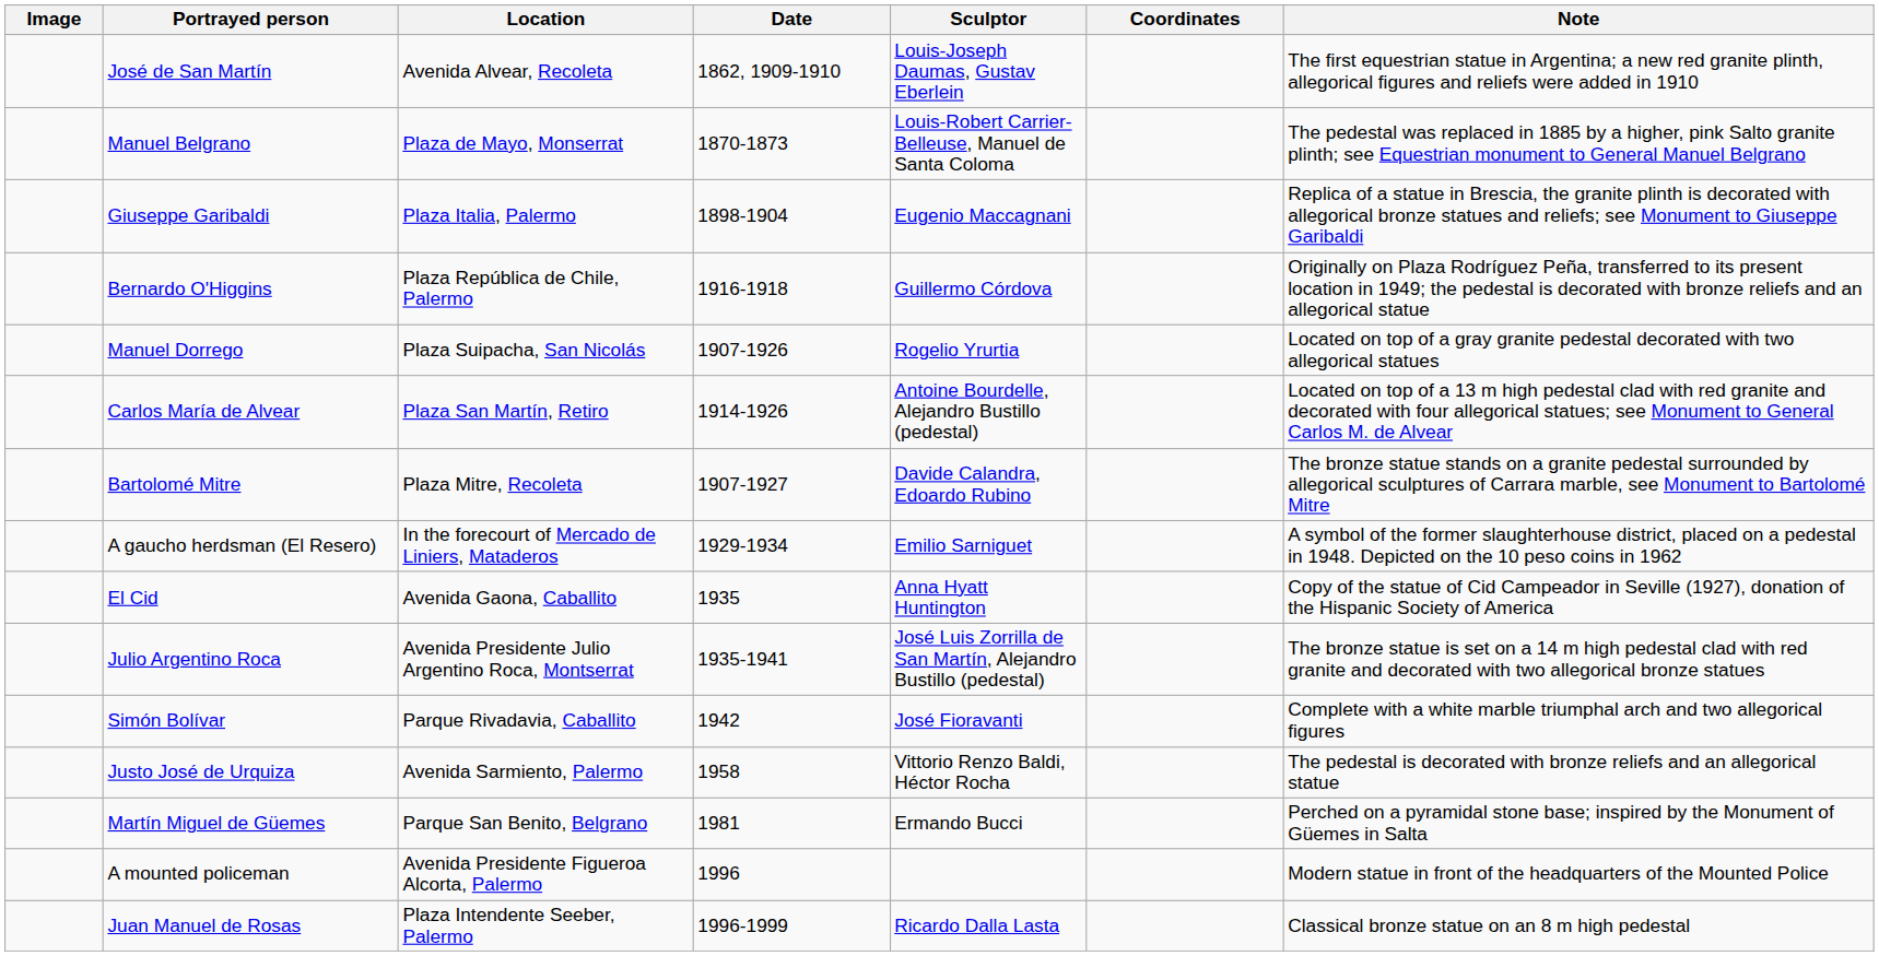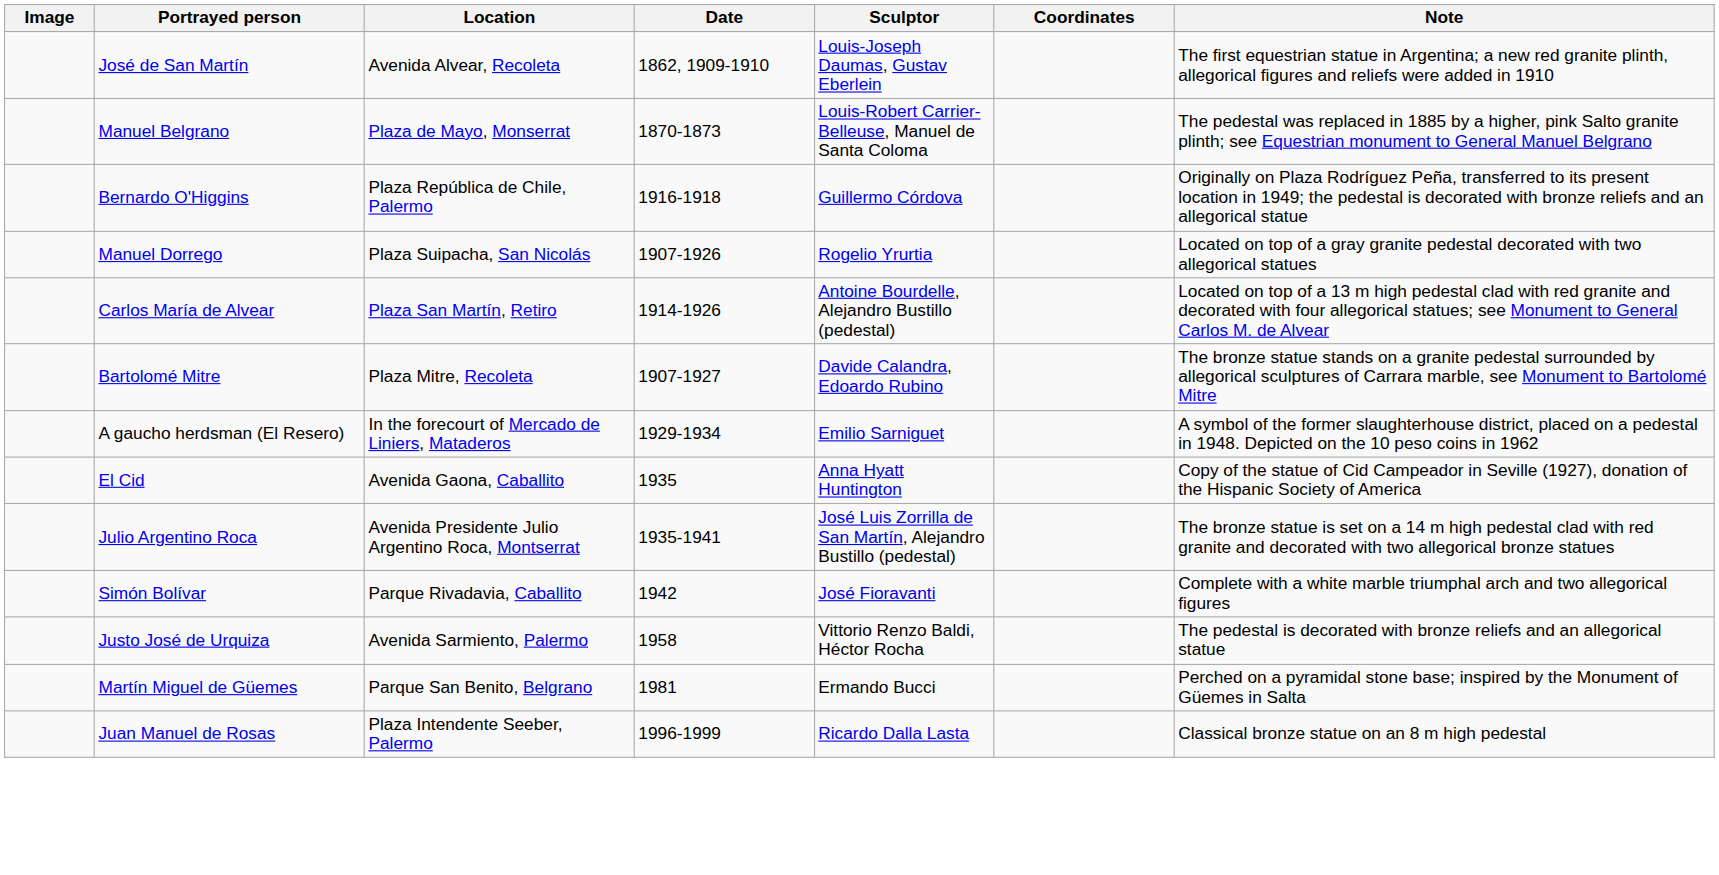 <table class="wikitable sortable"  style="width:100%;">
 <tr>
 <th width="5%" align="left" class="unsortable">Image</th>
 <th width="15%" align="left">Portrayed person</th>
 <th width="15%" align="left">Location</th>
 <th width="10%" align="left">Date</th>
 <th width="10%" align="left">Sculptor</th>
 <th width="10%" align="left">Coordinates</th>
 <th width="30%" align="left">Note</th>
 </tr>
 <tr>
 <td></td>
 <td><a href='#'>José de San Martín</a></td>
 <td>Avenida Alvear, <a href='#'>Recoleta</a></td>
 <td>1862, 1909-1910</td>
 <td><a href='#'>Louis-Joseph Daumas</a>, <a href='#'>Gustav Eberlein</a></td>
 <td></td>
 <td>The first equestrian statue in Argentina; a new red granite plinth, allegorical figures and reliefs were added in 1910</td>
 </tr>
 <tr>
 <td></td>
 <td><a href='#'>Manuel Belgrano</a></td>
 <td><a href='#'>Plaza de Mayo</a>, <a href='#'>Monserrat</a></td>
 <td>1870-1873</td>
 <td><a href='#'>Louis-Robert Carrier-Belleuse</a>, Manuel de Santa Coloma</td>
 <td></td>
 <td>The pedestal was replaced in 1885 by a higher, pink Salto granite plinth; see <a href='#'>Equestrian monument to General Manuel Belgrano</a></td>
-</tr>
-<tr>
-<td></td>
-<td><a href='#'>Giuseppe Garibaldi</a></td>
-<td><a href='#'>Plaza Italia</a>, <a href='#'>Palermo</a></td>
-<td>1898-1904</td>
-<td><a href='#'>Eugenio Maccagnani</a></td>
-<td></td>
-<td>Replica of a statue in Brescia, the granite plinth is decorated with allegorical bronze statues and reliefs; see <a href='#'>Monument to Giuseppe Garibaldi</a></td>
 </tr>
 <tr>
 <td></td>
 <td><a href='#'>Bernardo O'Higgins</a></td>
 <td>Plaza República de Chile, <a href='#'>Palermo</a></td>
 <td>1916-1918</td>
 <td><a href='#'>Guillermo Córdova</a></td>
 <td></td>
 <td>Originally on Plaza Rodríguez Peña, transferred to its present location in 1949; the pedestal is decorated with bronze reliefs and an allegorical statue</td>
 </tr>
 <tr>
 <td></td>
 <td><a href='#'>Manuel Dorrego</a></td>
 <td>Plaza Suipacha, <a href='#'>San Nicolás</a></td>
 <td>1907-1926</td>
 <td><a href='#'>Rogelio Yrurtia</a></td>
 <td></td>
 <td>Located on top of a gray granite pedestal decorated with two allegorical statues</td>
 </tr>
 <tr>
 <td></td>
 <td><a href='#'>Carlos María de Alvear</a></td>
 <td><a href='#'>Plaza San Martín</a>, <a href='#'>Retiro</a></td>
 <td>1914-1926</td>
 <td><a href='#'>Antoine Bourdelle</a>, Alejandro Bustillo (pedestal)</td>
 <td></td>
 <td>Located on top of a 13 m high pedestal clad with red granite and decorated with four allegorical statues; see <a href='#'>Monument to General Carlos M. de Alvear</a></td>
 </tr>
 <tr>
 <td></td>
 <td><a href='#'>Bartolomé Mitre</a></td>
 <td>Plaza Mitre, <a href='#'>Recoleta</a></td>
 <td>1907-1927</td>
 <td><a href='#'>Davide Calandra</a>, <a href='#'>Edoardo Rubino</a></td>
 <td></td>
 <td>The bronze statue stands on a granite pedestal surrounded by allegorical sculptures of Carrara marble, see <a href='#'>Monument to Bartolomé Mitre</a></td>
 </tr>
 <tr>
 <td></td>
 <td>A gaucho herdsman (El Resero)</td>
 <td>In the forecourt of <a href='#'>Mercado de Liniers</a>, <a href='#'>Mataderos</a></td>
 <td>1929-1934</td>
 <td><a href='#'>Emilio Sarniguet</a></td>
 <td></td>
 <td>A symbol of the former slaughterhouse district, placed on a pedestal in 1948. Depicted on the 10 peso coins in 1962</td>
 </tr>
 <tr>
 <td></td>
 <td><a href='#'>El Cid</a></td>
 <td>Avenida Gaona, <a href='#'>Caballito</a></td>
 <td>1935</td>
 <td><a href='#'>Anna Hyatt Huntington</a></td>
 <td></td>
 <td>Copy of the statue of Cid Campeador in Seville (1927), donation of the Hispanic Society of America</td>
 </tr>
 <tr>
 <td></td>
 <td><a href='#'>Julio Argentino Roca</a></td>
 <td>Avenida Presidente Julio Argentino Roca, <a href='#'>Montserrat</a></td>
 <td>1935-1941</td>
 <td><a href='#'>José Luis Zorrilla de San Martín</a>, Alejandro Bustillo (pedestal)</td>
 <td></td>
 <td>The bronze statue is set on a 14 m high pedestal clad with red granite and decorated with two allegorical bronze statues</td>
 </tr>
 <tr>
 <td></td>
 <td><a href='#'>Simón Bolívar</a></td>
 <td>Parque Rivadavia, <a href='#'>Caballito</a></td>
 <td>1942</td>
 <td><a href='#'>José Fioravanti</a></td>
 <td></td>
 <td>Complete with a white marble triumphal arch and two allegorical figures</td>
 </tr>
 <tr>
 <td></td>
 <td><a href='#'>Justo José de Urquiza</a></td>
 <td>Avenida Sarmiento, <a href='#'>Palermo</a></td>
 <td>1958</td>
 <td>Vittorio Renzo Baldi, Héctor Rocha</td>
 <td></td>
 <td>The pedestal is decorated with bronze reliefs and an allegorical statue</td>
 </tr>
 <tr>
 <td></td>
 <td><a href='#'>Martín Miguel de Güemes</a></td>
 <td>Parque San Benito, <a href='#'>Belgrano</a></td>
 <td>1981</td>
 <td>Ermando Bucci</td>
 <td></td>
 <td>Perched on a pyramidal stone base; inspired by the Monument of Güemes in Salta</td>
 </tr>
 <tr>
 <td></td>
-<td>A mounted policeman</td>
-<td>Avenida Presidente Figueroa Alcorta, <a href='#'>Palermo</a></td>
-<td>1996</td>
-<td></td>
-<td></td>
-<td>Modern statue in front of the headquarters of the Mounted Police</td>
-</tr>
-<tr>
-<td></td>
 <td><a href='#'>Juan Manuel de Rosas</a></td>
 <td>Plaza Intendente Seeber, <a href='#'>Palermo</a></td>
 <td>1996-1999</td>
 <td><a href='#'>Ricardo Dalla Lasta</a></td>
 <td></td>
 <td>Classical bronze statue on an 8 m high pedestal</td>
 </tr>
 </table>
